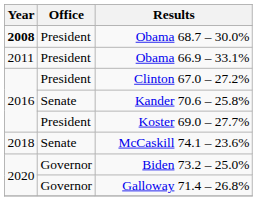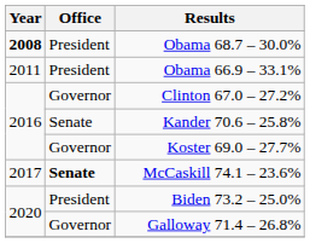 <table class=wikitable>
 <tr>
 <th width="30">Year</th>
 <th width="60">Office</th>
 <th width="180">Results</th>
 </tr>
 <tr>
 <td rowspan="1"><strong>2008</strong></td>
 <td>President</td>
 <td align="right" ><a href='#'>Obama</a> 68.7 – 30.0%</td>
 </tr>
 <tr>
 <td rowspan="1">2011</td>
 <td>President</td>
 <td align="right" ><a href='#'>Obama</a> 66.9 – 33.1%</td>
 </tr>
 <tr>
 <td rowspan="3">2016</td>
-<td>President</td>
+<td>Governor</td>
 <td align="right" ><a href='#'>Clinton</a> 67.0 – 27.2%</td>
 </tr>
 <tr>
 <td>Senate</td>
 <td align="right" ><a href='#'>Kander</a> 70.6 – 25.8%</td>
 </tr>
 <tr>
-<td>President</td>
+<td>Governor</td>
 <td align="right" ><a href='#'>Koster</a> 69.0 – 27.7%</td>
 </tr>
 <tr>
-<td rowspan="1">2018</td>
-<td>Senate</td>
+<td rowspan="1">2017</td>
+<td><strong>Senate</strong></td>
 <td align="right" ><a href='#'>McCaskill</a> 74.1 – 23.6%</td>
 </tr>
 <tr>
 <td rowspan="2">2020</td>
-<td>Governor</td>
+<td>President</td>
 <td align="right" ><a href='#'>Biden</a> 73.2 – 25.0%</td>
 </tr>
 <tr>
 <td>Governor</td>
 <td align="right" ><a href='#'>Galloway</a> 71.4 – 26.8%</td>
 </tr>
 <tr>
 </tr>
 </table>
